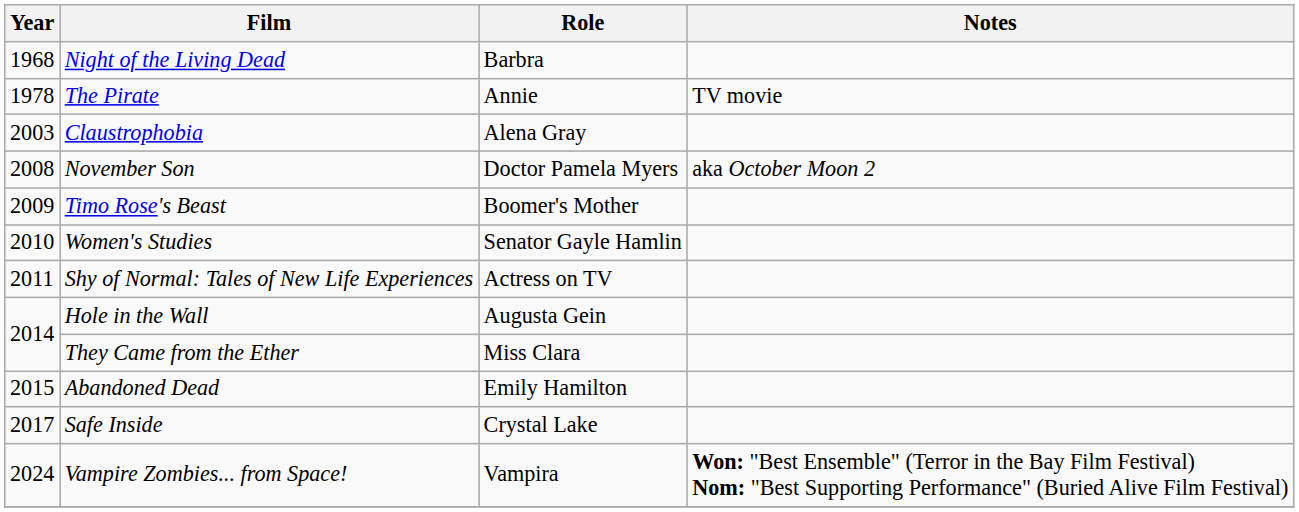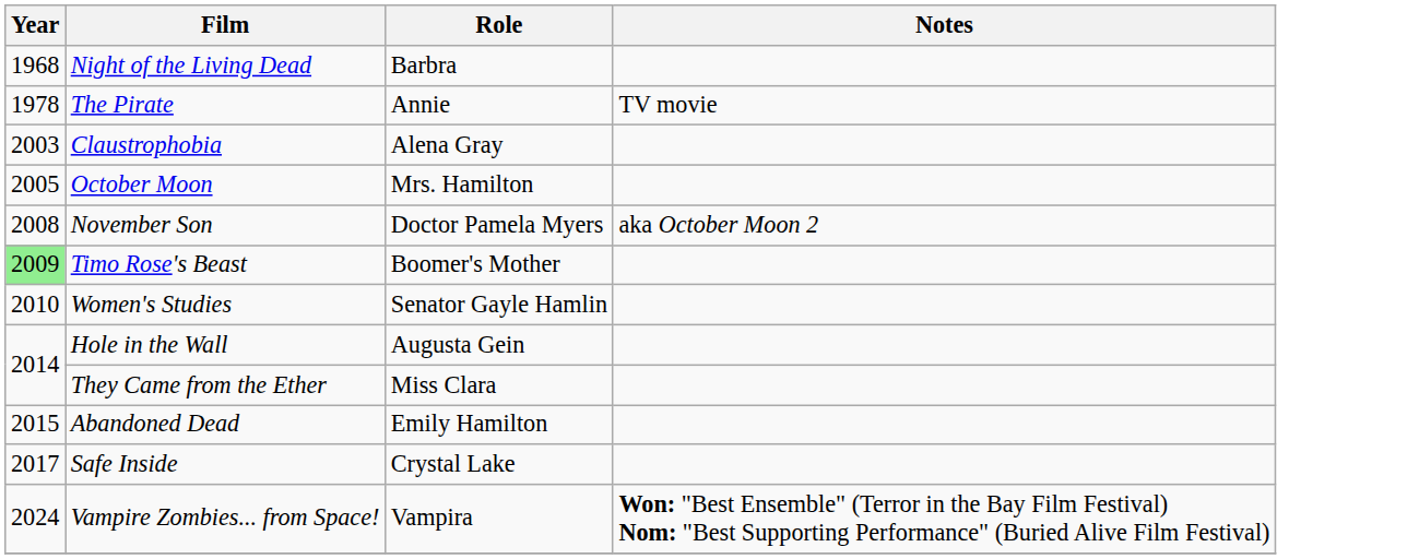 <table class="wikitable" style="font-size: 90%;">
 <tr>
 <th>Year</th>
 <th>Film</th>
 <th>Role</th>
 <th>Notes</th>
 </tr>
 <tr>
 <td>1968</td>
 <td><em><a href='#'>Night of the Living Dead</a></em></td>
 <td>Barbra</td>
 <td></td>
 </tr>
 <tr>
 <td>1978</td>
 <td><em><a href='#'>The Pirate</a></em></td>
 <td>Annie</td>
 <td>TV movie</td>
 </tr>
 <tr>
 <td>2003</td>
 <td><em><a href='#'>Claustrophobia</a></em></td>
 <td>Alena Gray</td>
 <td></td>
 </tr>
 <tr>
+<td>2005</td>
+<td><em><a href='#'>October Moon</a></em></td>
+<td>Mrs. Hamilton</td>
+<td></td>
+</tr>
+<tr>
 <td>2008</td>
 <td><em>November Son</em></td>
 <td>Doctor Pamela Myers</td>
 <td>aka <em>October Moon 2</em></td>
 </tr>
 <tr>
-<td>2009</td>
+<td style="background: lightgreen;">2009</td>
 <td><em><a href='#'>Timo Rose</a>'s Beast</em></td>
 <td>Boomer's Mother</td>
 <td></td>
 </tr>
 <tr>
 <td>2010</td>
 <td><em>Women's Studies</em></td>
 <td>Senator Gayle Hamlin</td>
-<td></td>
-</tr>
-<tr>
-<td>2011</td>
-<td><em>Shy of Normal: Tales of New Life Experiences</em></td>
-<td>Actress on TV</td>
 <td></td>
 </tr>
 <tr>
 <td rowspan="2">2014</td>
 <td><em>Hole in the Wall</em></td>
 <td>Augusta Gein</td>
 <td></td>
 </tr>
 <tr>
 <td><em>They Came from the Ether</em></td>
 <td>Miss Clara</td>
 <td></td>
 </tr>
 <tr>
 <td>2015</td>
 <td><em>Abandoned Dead</em></td>
 <td>Emily Hamilton</td>
 <td></td>
 </tr>
 <tr>
 <td>2017</td>
 <td><em>Safe Inside</em></td>
 <td>Crystal Lake</td>
 <td></td>
 </tr>
 <tr>
 <td>2024</td>
 <td><em>Vampire Zombies... from Space!</em></td>
 <td>Vampira</td>
 <td><strong>Won:</strong> "Best Ensemble" (Terror in the Bay Film Festival)<br><strong>Nom:</strong> "Best Supporting Performance" (Buried Alive Film Festival)</td>
 </tr>
 <tr>
 </tr>
 </table>
